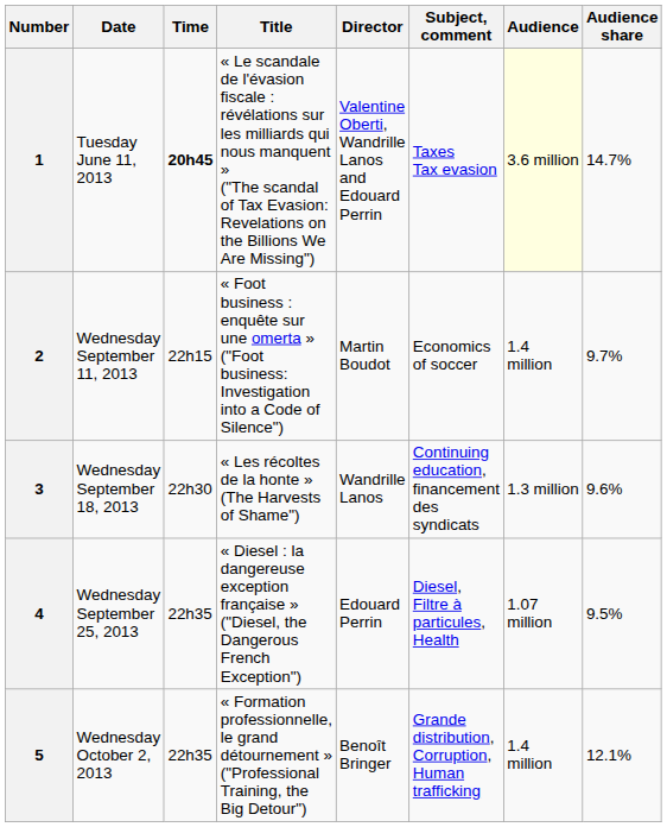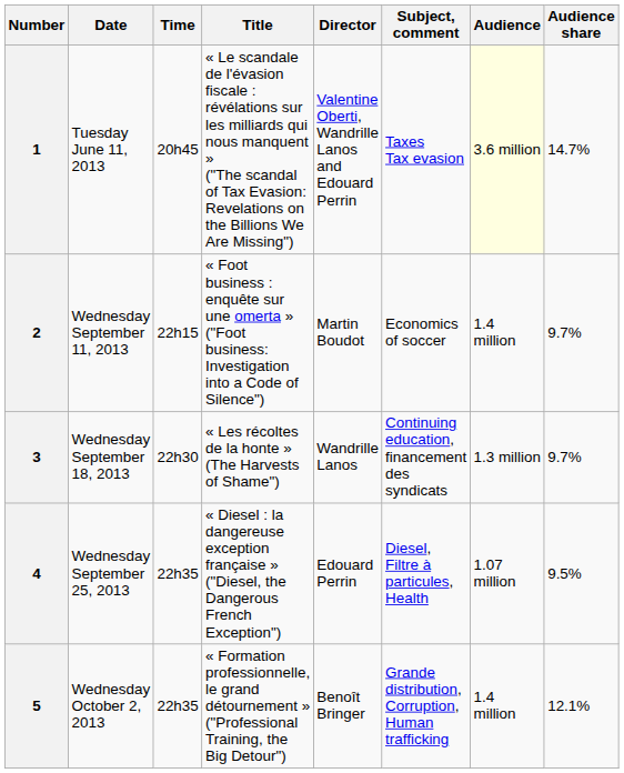 <table class="wikitable sortable left">
 <tr>
 <th>Number</th>
 <th>Date</th>
 <th>Time</th>
 <th>Title</th>
 <th>Director</th>
 <th class="unsortable">Subject, comment</th>
 <th>Audience</th>
 <th>Audience share</th>
 </tr>
 <tr>
 <th>1</th>
 <td>Tuesday<br>June 11, 2013</td>
-<td><strong>20h45</strong></td>
+<td>20h45</td>
 <td>« Le scandale de l'évasion fiscale : révélations sur les milliards qui nous manquent »<br>("The scandal of Tax Evasion: Revelations on the Billions We Are Missing")</td>
 <td><a href='#'>Valentine Oberti</a>, Wandrille Lanos and Edouard Perrin</td>
 <td><a href='#'>Taxes</a><br><a href='#'>Tax evasion</a></td>
 <td style="background: lightyellow;">3.6 million</td>
 <td>14.7%</td>
 </tr>
 <tr>
 <th>2</th>
 <td>Wednesday<br> September 11, 2013</td>
 <td>22h15</td>
 <td>« Foot business : enquête sur une <a href='#'>omerta</a> »<br>("Foot business: Investigation into a Code of Silence")</td>
 <td>Martin Boudot</td>
 <td>Economics of soccer</td>
 <td>1.4<br>million </td>
 <td>9.7%</td>
 </tr>
 <tr>
 <th>3</th>
 <td>Wednesday<br> September 18, 2013</td>
 <td>22h30</td>
 <td>« Les récoltes de la honte »<br>(The Harvests of Shame")</td>
 <td>Wandrille Lanos</td>
 <td><a href='#'>Continuing education</a>, financement des syndicats</td>
 <td>1.3 million</td>
-<td>9.6%</td>
+<td>9.7%</td>
 </tr>
 <tr>
 <th>4</th>
 <td>Wednesday<br> September 25, 2013</td>
 <td>22h35</td>
 <td>« Diesel : la dangereuse exception française »<br>("Diesel, the Dangerous French Exception")</td>
 <td>Edouard Perrin</td>
 <td><a href='#'>Diesel</a>, <a href='#'>Filtre à particules</a>, <a href='#'>Health</a></td>
 <td>1.07<br> million</td>
 <td>9.5%</td>
 </tr>
 <tr>
 <th>5</th>
 <td>Wednesday<br> October 2, 2013</td>
 <td>22h35</td>
 <td>« Formation professionnelle, le grand détournement »<br>("Professional Training, the Big Detour")</td>
 <td>Benoît Bringer</td>
 <td><a href='#'>Grande distribution</a>, <a href='#'>Corruption</a>, <a href='#'>Human trafficking</a></td>
 <td>1.4<br> million</td>
 <td>12.1%</td>
 </tr>
 </table>
